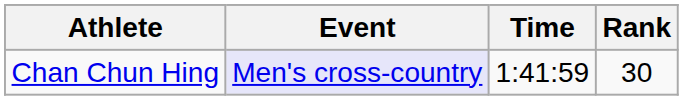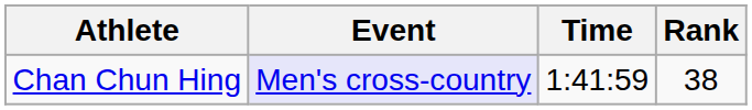 <table class=wikitable style="font-size:90%">
 <tr>
 <th>Athlete</th>
 <th>Event</th>
 <th>Time</th>
 <th>Rank</th>
 </tr>
 <tr align=center>
 <td align=left><a href='#'>Chan Chun Hing</a></td>
 <td align=left style="background: lavender;"><a href='#'>Men's cross-country</a></td>
 <td>1:41:59</td>
-<td>30</td>
+<td>38</td>
 </tr>
 </table>
